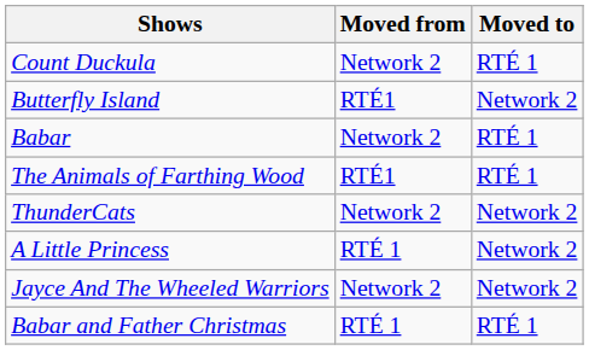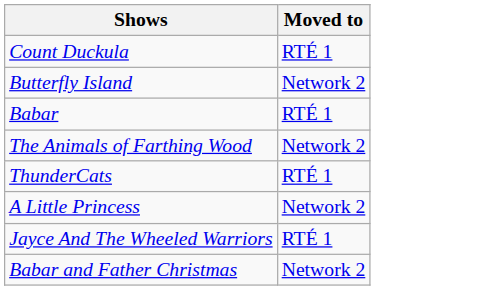 <table class="wikitable">
 <tr>
 <th>Shows</th>
-<th>Moved from</th>
 <th>Moved to</th>
 </tr>
 <tr>
 <td><em><a href='#'>Count Duckula</a></em></td>
-<td><a href='#'>Network 2</a></td>
 <td><a href='#'>RTÉ 1</a></td>
 </tr>
 <tr>
 <td><em><a href='#'>Butterfly Island</a></em></td>
-<td><a href='#'>RTÉ1</a></td>
 <td><a href='#'>Network 2</a></td>
 </tr>
 <tr>
 <td><em><a href='#'>Babar</a></em></td>
-<td><a href='#'>Network 2</a></td>
 <td><a href='#'>RTÉ 1</a></td>
 </tr>
 <tr>
 <td><em><a href='#'>The Animals of Farthing Wood</a></em></td>
-<td><a href='#'>RTÉ1</a></td>
+<td><a href='#'>Network 2</a></td>
+</tr>
+<tr>
+<td><em><a href='#'>ThunderCats</a></em></td>
 <td><a href='#'>RTÉ 1</a></td>
 </tr>
 <tr>
-<td><em><a href='#'>ThunderCats</a></em></td>
-<td><a href='#'>Network 2</a></td>
-<td><a href='#'>Network 2</a></td>
-</tr>
-<tr>
 <td><em><a href='#'>A Little Princess</a></em></td>
-<td><a href='#'>RTÉ 1</a></td>
 <td><a href='#'>Network 2</a></td>
 </tr>
 <tr>
 <td><em><a href='#'>Jayce And The Wheeled Warriors</a></em></td>
-<td><a href='#'>Network 2</a></td>
-<td><a href='#'>Network 2</a></td>
+<td><a href='#'>RTÉ 1</a></td>
 </tr>
 <tr>
 <td><em><a href='#'>Babar and Father Christmas</a></em></td>
-<td><a href='#'>RTÉ 1</a></td>
-<td><a href='#'>RTÉ 1</a></td>
+<td><a href='#'>Network 2</a></td>
 </tr>
 </table>
